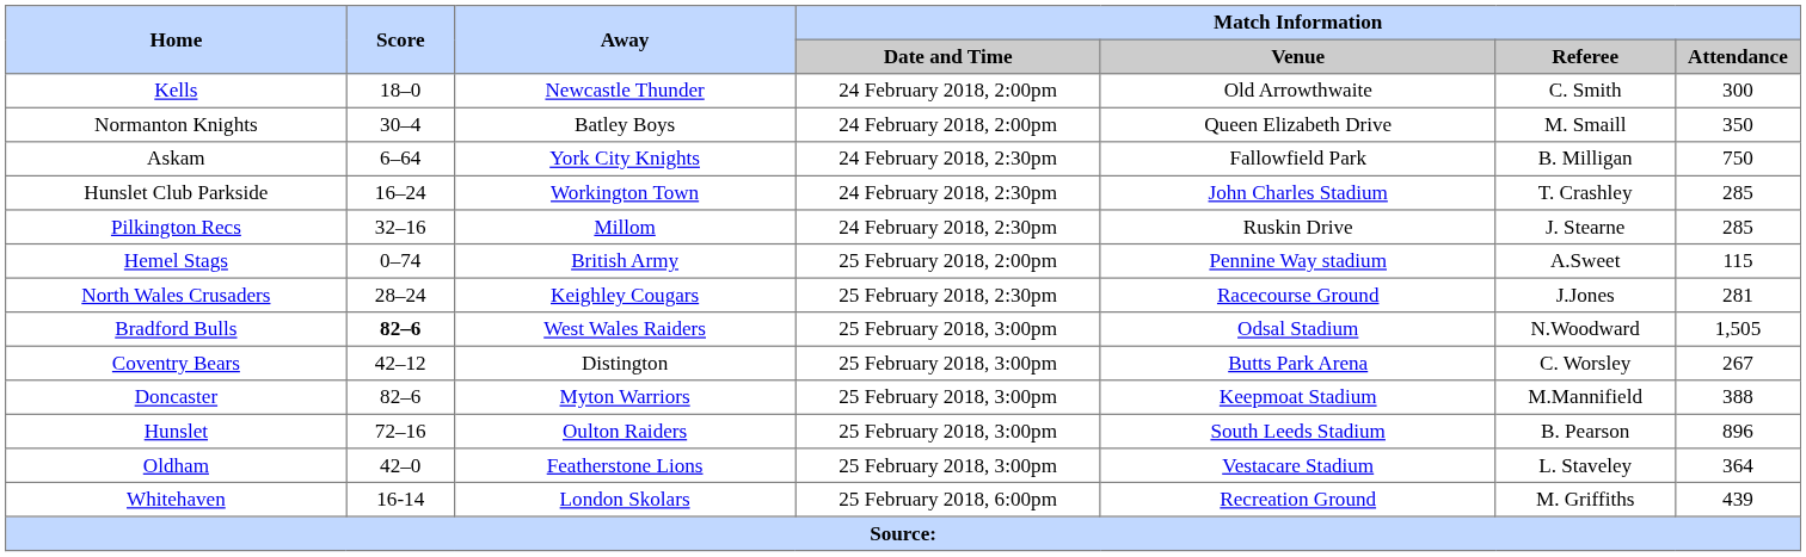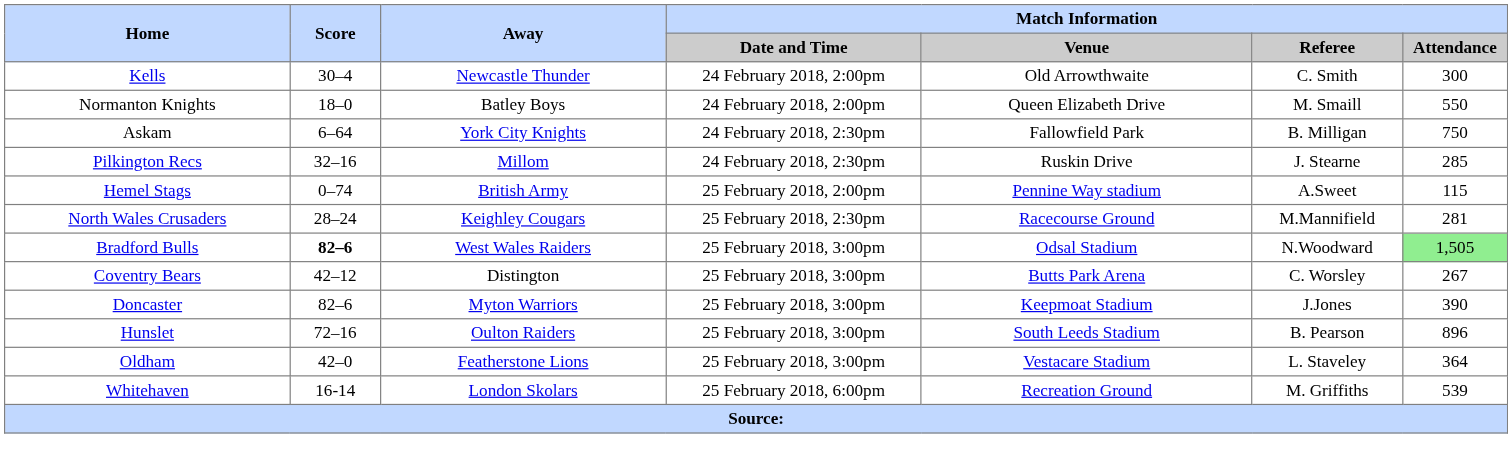 <table border=1 style="border-collapse:collapse; font-size:90%; text-align:center;" cellpadding=3 cellspacing=0 width=100%>
 <tr bgcolor=#C1D8FF>
 <th rowspan=2 width=19%>Home</th>
 <th rowspan=2 width=6%>Score</th>
 <th rowspan=2 width=19%>Away</th>
 <th colspan=4>Match Information</th>
 </tr>
 <tr bgcolor=#CCCCCC>
 <th width=17%>Date and Time</th>
 <th width=22%>Venue</th>
 <th width=10%>Referee</th>
 <th width=7%>Attendance</th>
 </tr>
 <tr>
 <td><a href='#'>Kells</a></td>
-<td>18–0</td>
+<td>30–4</td>
 <td> <a href='#'>Newcastle Thunder</a></td>
 <td>24 February 2018, 2:00pm</td>
 <td>Old Arrowthwaite</td>
 <td>C. Smith</td>
 <td>300</td>
 </tr>
 <tr>
 <td>Normanton Knights</td>
-<td>30–4</td>
+<td>18–0</td>
 <td>Batley Boys</td>
 <td>24 February 2018, 2:00pm</td>
 <td>Queen Elizabeth Drive</td>
 <td>M. Smaill</td>
-<td>350</td>
+<td>550</td>
 </tr>
 <tr>
 <td>Askam</td>
 <td>6–64</td>
 <td> <a href='#'>York City Knights</a></td>
 <td>24 February 2018, 2:30pm</td>
 <td>Fallowfield Park</td>
 <td>B. Milligan</td>
 <td>750</td>
-</tr>
-<tr>
-<td>Hunslet Club Parkside</td>
-<td>16–24</td>
-<td> <a href='#'>Workington Town</a></td>
-<td>24 February 2018, 2:30pm</td>
-<td><a href='#'>John Charles Stadium</a></td>
-<td>T. Crashley</td>
-<td>285</td>
 </tr>
 <tr>
 <td><a href='#'>Pilkington Recs</a></td>
 <td>32–16</td>
 <td><a href='#'>Millom</a></td>
 <td>24 February 2018, 2:30pm</td>
 <td>Ruskin Drive</td>
 <td>J. Stearne</td>
 <td>285</td>
 </tr>
 <tr>
 <td> <a href='#'>Hemel Stags</a></td>
 <td>0–74</td>
 <td><a href='#'>British Army</a></td>
 <td>25 February 2018, 2:00pm</td>
 <td><a href='#'>Pennine Way stadium</a></td>
 <td>A.Sweet</td>
 <td>115</td>
 </tr>
 <tr>
 <td> <a href='#'>North Wales Crusaders</a></td>
 <td>28–24</td>
 <td> <a href='#'>Keighley Cougars</a></td>
 <td>25 February 2018, 2:30pm</td>
 <td><a href='#'>Racecourse Ground</a></td>
-<td>J.Jones</td>
+<td>M.Mannifield</td>
 <td>281</td>
 </tr>
 <tr>
 <td> <a href='#'>Bradford Bulls</a></td>
 <td><strong>82–6</strong></td>
 <td> <a href='#'>West Wales Raiders</a></td>
 <td>25 February 2018, 3:00pm</td>
 <td><a href='#'>Odsal Stadium</a></td>
 <td>N.Woodward</td>
-<td>1,505</td>
+<td style="background: lightgreen;">1,505</td>
 </tr>
 <tr>
 <td> <a href='#'>Coventry Bears</a></td>
 <td>42–12</td>
 <td>Distington</td>
 <td>25 February 2018, 3:00pm</td>
 <td><a href='#'>Butts Park Arena</a></td>
 <td>C. Worsley</td>
 <td>267</td>
 </tr>
 <tr>
 <td> <a href='#'>Doncaster</a></td>
 <td>82–6</td>
 <td><a href='#'>Myton Warriors</a></td>
 <td>25 February 2018, 3:00pm</td>
 <td><a href='#'>Keepmoat Stadium</a></td>
-<td>M.Mannifield</td>
-<td>388</td>
+<td>J.Jones</td>
+<td>390</td>
 </tr>
 <tr>
 <td> <a href='#'>Hunslet</a></td>
 <td>72–16</td>
 <td><a href='#'>Oulton Raiders</a></td>
 <td>25 February 2018, 3:00pm</td>
 <td><a href='#'>South Leeds Stadium</a></td>
 <td>B. Pearson</td>
 <td>896</td>
 </tr>
 <tr>
 <td> <a href='#'>Oldham</a></td>
 <td>42–0</td>
 <td><a href='#'>Featherstone Lions</a></td>
 <td>25 February 2018, 3:00pm</td>
 <td><a href='#'>Vestacare Stadium</a></td>
 <td>L. Staveley</td>
 <td>364</td>
 </tr>
 <tr>
 <td> <a href='#'>Whitehaven</a></td>
 <td>16-14</td>
 <td> <a href='#'>London Skolars</a></td>
 <td>25 February 2018, 6:00pm</td>
 <td><a href='#'>Recreation Ground</a></td>
 <td>M. Griffiths</td>
-<td>439</td>
+<td>539</td>
 </tr>
 <tr style="background:#c1d8ff;">
 <th colspan=7>Source:</th>
 </tr>
 </table>
